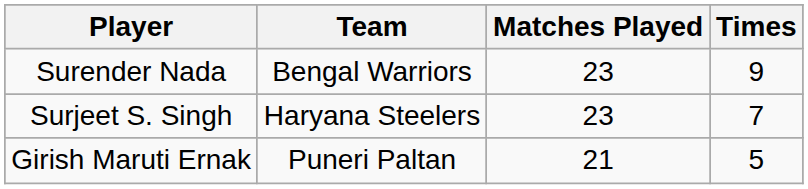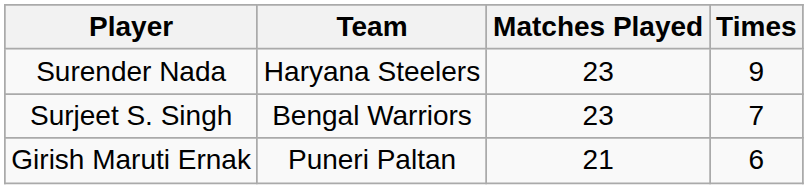 <table class="wikitable" style="text-align:center">
 <tr>
 <th>Player</th>
 <th>Team</th>
 <th>Matches Played</th>
 <th>Times</th>
 </tr>
 <tr>
 <td>Surender Nada</td>
-<td>Bengal Warriors</td>
+<td>Haryana Steelers</td>
 <td>23</td>
 <td>9</td>
 </tr>
 <tr>
 <td>Surjeet S. Singh</td>
-<td>Haryana Steelers</td>
+<td>Bengal Warriors</td>
 <td>23</td>
 <td>7</td>
 </tr>
 <tr>
 <td>Girish Maruti Ernak</td>
 <td>Puneri Paltan</td>
 <td>21</td>
-<td>5</td>
+<td>6</td>
 </tr>
 </table>
